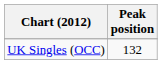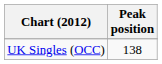 <table class="wikitable">
 <tr>
 <th>Chart (2012)</th>
 <th>Peak<br>position</th>
 </tr>
 <tr>
 </tr>
 <tr>
 </tr>
 <tr>
 <td><a href='#'>UK Singles</a> (<a href='#'>OCC</a>)</td>
-<td align="center">132</td>
+<td align="center">138</td>
 </tr>
 </table>
